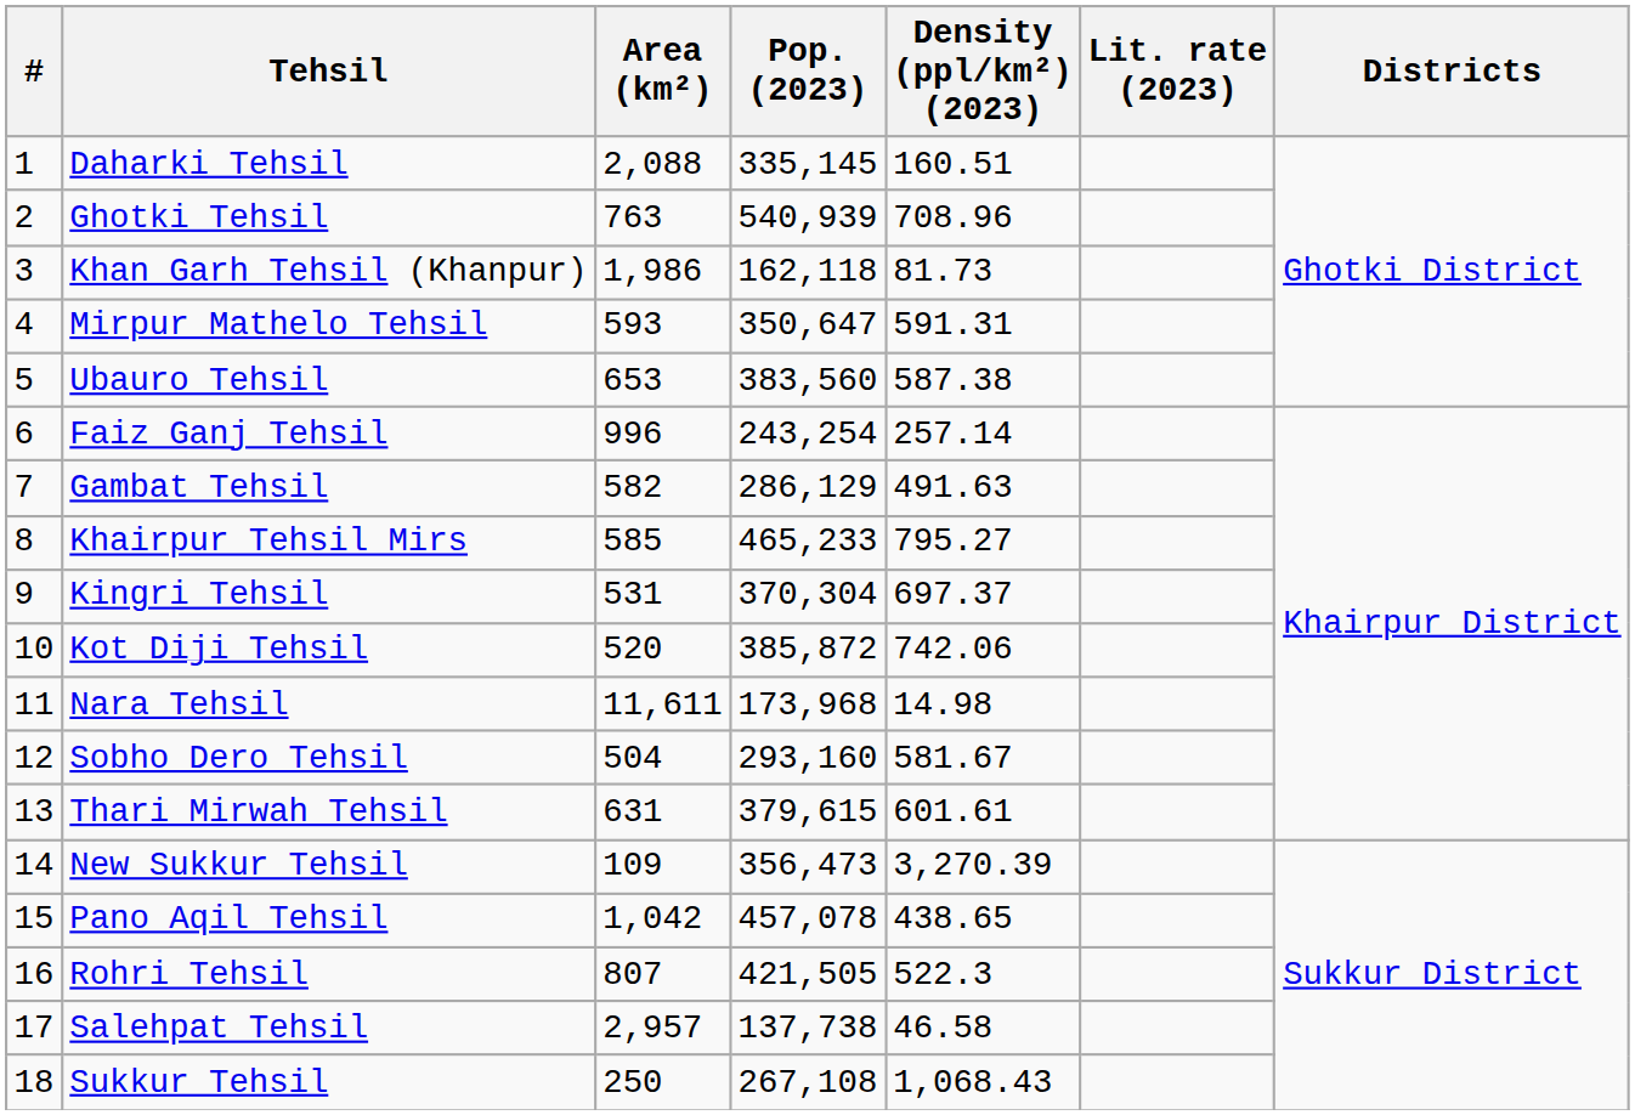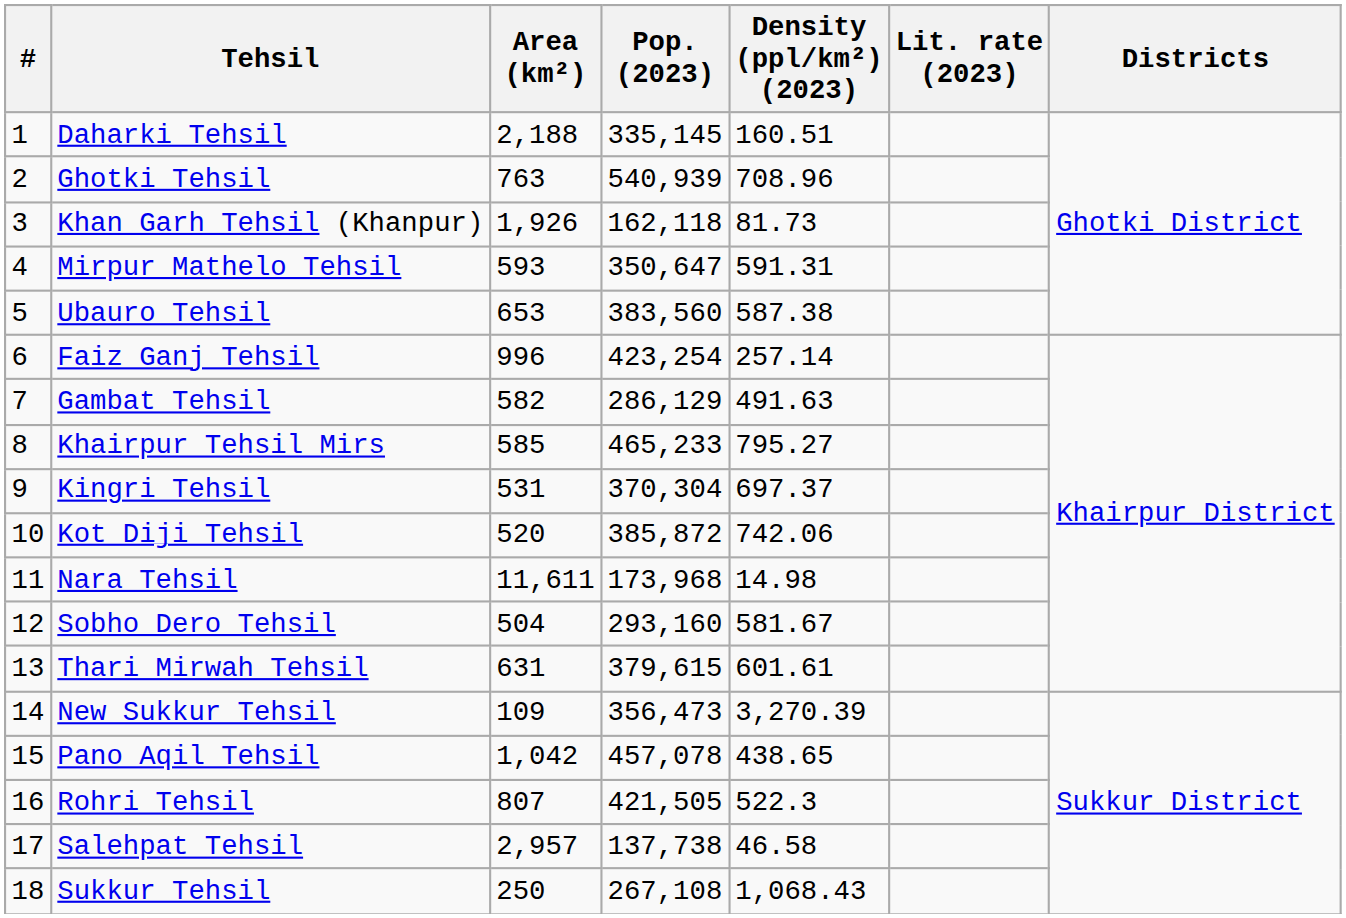 <table class="wikitable sortable">
 <tr>
 <th>#</th>
 <th>Tehsil</th>
 <th>Area<br>(km²)</th>
 <th>Pop.<br>(2023)</th>
 <th>Density<br>(ppl/km²)<br>(2023)</th>
 <th>Lit. rate<br>(2023)</th>
 <th>Districts</th>
 </tr>
 <tr>
 <td>1</td>
 <td><a href='#'>Daharki Tehsil</a></td>
-<td>2,088</td>
+<td>2,188</td>
 <td>335,145</td>
 <td>160.51</td>
 <td></td>
 <td rowspan="5"><a href='#'>Ghotki District</a></td>
 </tr>
 <tr>
 <td>2</td>
 <td><a href='#'>Ghotki Tehsil</a></td>
 <td>763</td>
 <td>540,939</td>
 <td>708.96</td>
 <td></td>
 </tr>
 <tr>
 <td>3</td>
 <td><a href='#'>Khan Garh Tehsil</a> (Khanpur)</td>
-<td>1,986</td>
+<td>1,926</td>
 <td>162,118</td>
 <td>81.73</td>
 <td></td>
 </tr>
 <tr>
 <td>4</td>
 <td><a href='#'>Mirpur Mathelo Tehsil</a></td>
 <td>593</td>
 <td>350,647</td>
 <td>591.31</td>
 <td></td>
 </tr>
 <tr>
 <td>5</td>
 <td><a href='#'>Ubauro Tehsil</a></td>
 <td>653</td>
 <td>383,560</td>
 <td>587.38</td>
 <td></td>
 </tr>
 <tr>
 <td>6</td>
 <td><a href='#'>Faiz Ganj Tehsil</a></td>
 <td>996</td>
-<td>243,254</td>
+<td>423,254</td>
 <td>257.14</td>
 <td></td>
 <td rowspan="8"><a href='#'>Khairpur District</a></td>
 </tr>
 <tr>
 <td>7</td>
 <td><a href='#'>Gambat Tehsil</a></td>
 <td>582</td>
 <td>286,129</td>
 <td>491.63</td>
 <td></td>
 </tr>
 <tr>
 <td>8</td>
 <td><a href='#'>Khairpur Tehsil Mirs</a></td>
 <td>585</td>
 <td>465,233</td>
 <td>795.27</td>
 <td></td>
 </tr>
 <tr>
 <td>9</td>
 <td><a href='#'>Kingri Tehsil</a></td>
 <td>531</td>
 <td>370,304</td>
 <td>697.37</td>
 <td></td>
 </tr>
 <tr>
 <td>10</td>
 <td><a href='#'>Kot Diji Tehsil</a></td>
 <td>520</td>
 <td>385,872</td>
 <td>742.06</td>
 <td></td>
 </tr>
 <tr>
 <td>11</td>
 <td><a href='#'>Nara Tehsil</a></td>
 <td>11,611</td>
 <td>173,968</td>
 <td>14.98</td>
 <td></td>
 </tr>
 <tr>
 <td>12</td>
 <td><a href='#'>Sobho Dero Tehsil</a></td>
 <td>504</td>
 <td>293,160</td>
 <td>581.67</td>
 <td></td>
 </tr>
 <tr>
 <td>13</td>
 <td><a href='#'>Thari Mirwah Tehsil</a></td>
 <td>631</td>
 <td>379,615</td>
 <td>601.61</td>
 <td></td>
 </tr>
 <tr>
 <td>14</td>
 <td><a href='#'>New Sukkur Tehsil</a></td>
 <td>109</td>
 <td>356,473</td>
 <td>3,270.39</td>
 <td></td>
 <td rowspan="5"><a href='#'>Sukkur District</a></td>
 </tr>
 <tr>
 <td>15</td>
 <td><a href='#'>Pano Aqil Tehsil</a></td>
 <td>1,042</td>
 <td>457,078</td>
 <td>438.65</td>
 <td></td>
 </tr>
 <tr>
 <td>16</td>
 <td><a href='#'>Rohri Tehsil</a></td>
 <td>807</td>
 <td>421,505</td>
 <td>522.3</td>
 <td></td>
 </tr>
 <tr>
 <td>17</td>
 <td><a href='#'>Salehpat Tehsil</a></td>
 <td>2,957</td>
 <td>137,738</td>
 <td>46.58</td>
 <td></td>
 </tr>
 <tr>
 <td>18</td>
 <td><a href='#'>Sukkur Tehsil</a></td>
 <td>250</td>
 <td>267,108</td>
 <td>1,068.43</td>
 <td></td>
 </tr>
 </table>
